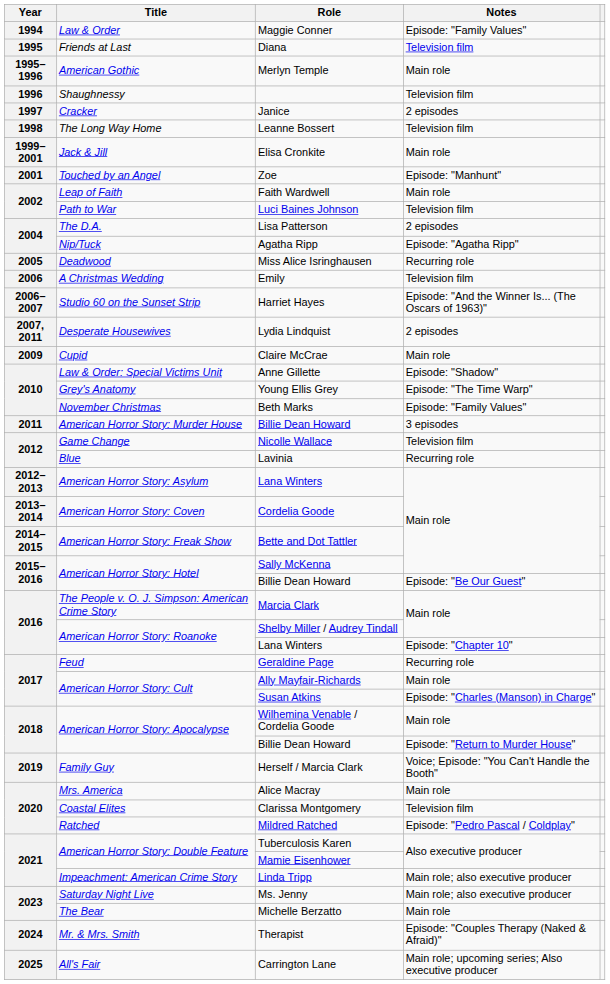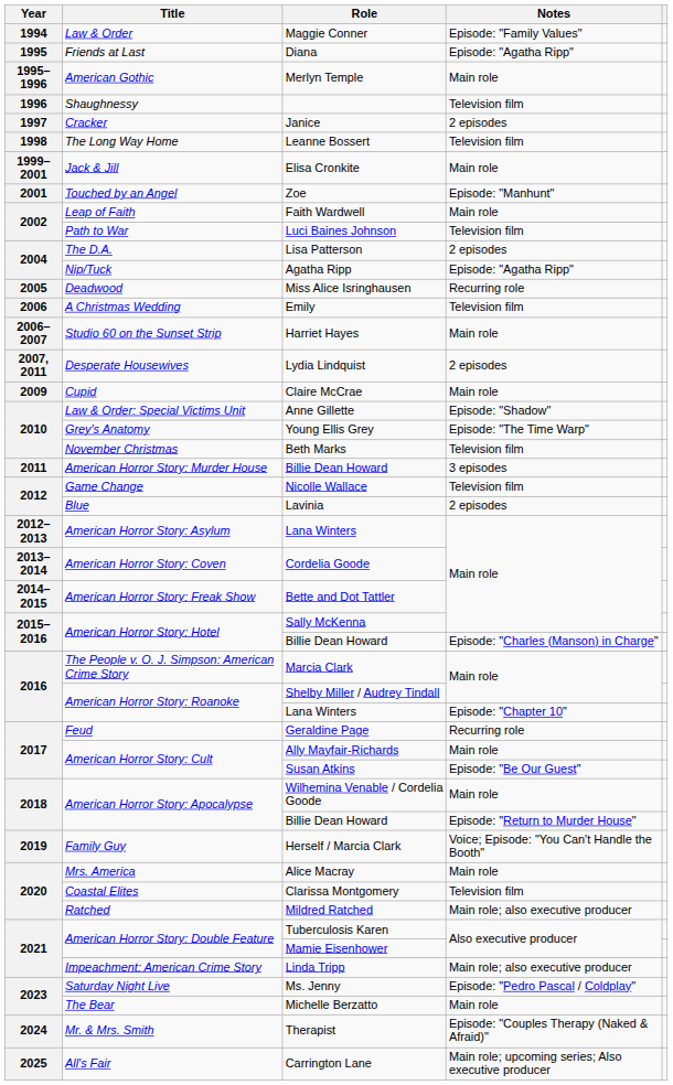 <table class="wikitable plainrowheaders sortable" style="margin-right: 0;">
 <tr>
 <th scope="col">Year</th>
 <th scope="col">Title</th>
 <th scope="col">Role</th>
 <th scope="col" class="unsortable">Notes</th>
 <th scope="col" class="unsortable"></th>
 </tr>
 <tr>
 <th scope="row">1994</th>
 <td><em><a href='#'>Law & Order</a></em></td>
 <td>Maggie Conner</td>
 <td>Episode: "Family Values"</td>
 <td></td>
 </tr>
 <tr>
 <th scope="row">1995</th>
 <td><em>Friends at Last</em></td>
 <td>Diana</td>
-<td><a href='#'>Television film</a></td>
+<td>Episode: "Agatha Ripp"</td>
 <td></td>
 </tr>
 <tr>
 <th scope="row">1995–1996</th>
 <td><em><a href='#'>American Gothic</a></em></td>
 <td>Merlyn Temple</td>
 <td>Main role</td>
 <td></td>
 </tr>
 <tr>
 <th scope="row">1996</th>
 <td><em>Shaughnessy</em></td>
 <td></td>
 <td>Television film</td>
 <td></td>
 </tr>
 <tr>
 <th scope="row">1997</th>
 <td><em><a href='#'>Cracker</a></em></td>
 <td>Janice</td>
 <td>2 episodes</td>
 <td></td>
 </tr>
 <tr>
 <th scope="row">1998</th>
 <td data-sort-value="Long Way Home, The"><em>The Long Way Home</em></td>
 <td>Leanne Bossert</td>
 <td>Television film</td>
 <td></td>
 </tr>
 <tr>
 <th scope="row">1999–2001</th>
 <td><em><a href='#'>Jack & Jill</a></em></td>
 <td>Elisa Cronkite</td>
 <td>Main role</td>
 <td></td>
 </tr>
 <tr>
 <th scope="row">2001</th>
 <td><em><a href='#'>Touched by an Angel</a></em></td>
 <td>Zoe</td>
 <td>Episode: "Manhunt"</td>
 <td></td>
 </tr>
 <tr>
 <th rowspan="2" scope="row">2002</th>
 <td><em><a href='#'>Leap of Faith</a></em></td>
 <td>Faith Wardwell</td>
 <td>Main role</td>
 <td></td>
 </tr>
 <tr>
 <td><em><a href='#'>Path to War</a></em></td>
 <td><a href='#'>Luci Baines Johnson</a></td>
 <td>Television film</td>
 <td></td>
 </tr>
 <tr>
 <th rowspan="2" scope="row">2004</th>
 <td data-sort-value="D.A., The"><em><a href='#'>The D.A.</a></em></td>
 <td>Lisa Patterson</td>
 <td>2 episodes</td>
 <td></td>
 </tr>
 <tr>
 <td><em><a href='#'>Nip/Tuck</a></em></td>
 <td>Agatha Ripp</td>
 <td>Episode: "Agatha Ripp"</td>
 <td></td>
 </tr>
 <tr>
 <th scope="row">2005</th>
 <td><em><a href='#'>Deadwood</a></em></td>
 <td>Miss Alice Isringhausen</td>
 <td>Recurring role</td>
 <td></td>
 </tr>
 <tr>
 <th scope="row">2006</th>
 <td data-sort-value="Christmas Wedding, A"><em><a href='#'>A Christmas Wedding</a></em></td>
 <td>Emily</td>
 <td>Television film</td>
 <td></td>
 </tr>
 <tr>
 <th scope="row">2006–2007</th>
 <td><em><a href='#'>Studio 60 on the Sunset Strip</a></em></td>
 <td>Harriet Hayes</td>
-<td>Episode: "And the Winner Is... (The Oscars of 1963)"</td>
+<td>Main role</td>
 <td></td>
 </tr>
 <tr>
 <th scope="row">2007, 2011</th>
 <td><em><a href='#'>Desperate Housewives</a></em></td>
 <td>Lydia Lindquist</td>
 <td>2 episodes</td>
 <td></td>
 </tr>
 <tr>
 <th scope="row">2009</th>
 <td><em><a href='#'>Cupid</a></em></td>
 <td>Claire McCrae</td>
 <td>Main role</td>
 <td></td>
 </tr>
 <tr>
 <th rowspan="3" scope="row">2010</th>
 <td><em><a href='#'>Law & Order: Special Victims Unit</a></em></td>
 <td>Anne Gillette</td>
 <td>Episode: "Shadow"</td>
 <td></td>
 </tr>
 <tr>
 <td><em><a href='#'>Grey's Anatomy</a></em></td>
 <td>Young Ellis Grey</td>
 <td>Episode: "The Time Warp"</td>
 <td></td>
 </tr>
 <tr>
 <td><em><a href='#'>November Christmas</a></em></td>
 <td>Beth Marks</td>
-<td>Episode: "Family Values"</td>
+<td>Television film</td>
 <td></td>
 </tr>
 <tr>
 <th scope="row">2011</th>
 <td><em><a href='#'>American Horror Story: Murder House</a></em></td>
 <td><a href='#'>Billie Dean Howard</a></td>
 <td>3 episodes</td>
 <td></td>
 </tr>
 <tr>
 <th rowspan="2" scope="row">2012</th>
 <td><em><a href='#'>Game Change</a></em></td>
 <td><a href='#'>Nicolle Wallace</a></td>
 <td>Television film</td>
 <td></td>
 </tr>
 <tr>
 <td><em><a href='#'>Blue</a></em></td>
 <td>Lavinia</td>
-<td>Recurring role</td>
+<td>2 episodes</td>
 <td></td>
 </tr>
 <tr>
 <th scope="row">2012–2013</th>
 <td><em><a href='#'>American Horror Story: Asylum</a></em></td>
 <td><a href='#'>Lana Winters</a></td>
 <td rowspan="4">Main role</td>
 <td></td>
 </tr>
 <tr>
 <th scope="row">2013–2014</th>
 <td><em><a href='#'>American Horror Story: Coven</a></em></td>
 <td><a href='#'>Cordelia Goode</a></td>
 <td></td>
 </tr>
 <tr>
 <th scope="row">2014–2015</th>
 <td><em><a href='#'>American Horror Story: Freak Show</a></em></td>
 <td><a href='#'>Bette and Dot Tattler</a></td>
 <td></td>
 </tr>
 <tr>
 <th scope="row" rowspan="2">2015–2016</th>
 <td rowspan="2"><em><a href='#'>American Horror Story: Hotel</a></em></td>
 <td><a href='#'>Sally McKenna</a></td>
 <td></td>
 </tr>
 <tr>
 <td>Billie Dean Howard</td>
-<td>Episode: "<a href='#'>Be Our Guest</a>"</td>
+<td>Episode: "<a href='#'>Charles (Manson) in Charge</a>"</td>
 <td></td>
 </tr>
 <tr>
 <th rowspan="3" scope="row">2016</th>
 <td data-sort-value="People v. O. J. Simpson: American Crime Story, The"><em><a href='#'>The People v. O. J. Simpson: American Crime Story</a></em></td>
 <td><a href='#'>Marcia Clark</a></td>
 <td rowspan="2">Main role</td>
 <td></td>
 </tr>
 <tr>
 <td rowspan="2"><em><a href='#'>American Horror Story: Roanoke</a></em></td>
 <td><a href='#'>Shelby Miller</a> / <a href='#'>Audrey Tindall</a></td>
 <td></td>
 </tr>
 <tr>
 <td>Lana Winters</td>
 <td>Episode: "<a href='#'>Chapter 10</a>"</td>
 <td></td>
 </tr>
 <tr>
 <th rowspan="3" scope="row">2017</th>
 <td><em><a href='#'>Feud</a></em></td>
 <td><a href='#'>Geraldine Page</a></td>
 <td>Recurring role</td>
 <td></td>
 </tr>
 <tr>
 <td rowspan="2"><em><a href='#'>American Horror Story: Cult</a></em></td>
 <td><a href='#'>Ally Mayfair-Richards</a></td>
 <td>Main role</td>
 <td></td>
 </tr>
 <tr>
 <td><a href='#'>Susan Atkins</a></td>
-<td>Episode: "<a href='#'>Charles (Manson) in Charge</a>"</td>
+<td>Episode: "<a href='#'>Be Our Guest</a>"</td>
 <td></td>
 </tr>
 <tr>
 <th scope="row" rowspan="2">2018</th>
 <td rowspan="2"><em><a href='#'>American Horror Story: Apocalypse</a></em></td>
 <td><a href='#'>Wilhemina Venable</a> / Cordelia Goode</td>
 <td>Main role</td>
 <td></td>
 </tr>
 <tr>
 <td>Billie Dean Howard</td>
 <td>Episode: "<a href='#'>Return to Murder House</a>"</td>
 <td></td>
 </tr>
 <tr>
 <th scope="row">2019</th>
 <td><em><a href='#'>Family Guy</a></em></td>
 <td>Herself / Marcia Clark</td>
 <td>Voice; Episode: "You Can't Handle the Booth"</td>
 <td></td>
 </tr>
 <tr>
 <th rowspan="3" scope="row">2020</th>
 <td><em><a href='#'>Mrs. America</a></em></td>
 <td>Alice Macray</td>
 <td>Main role</td>
 <td></td>
 </tr>
 <tr>
 <td><em><a href='#'>Coastal Elites</a></em></td>
 <td>Clarissa Montgomery</td>
 <td>Television film</td>
 <td></td>
 </tr>
 <tr>
 <td><em><a href='#'>Ratched</a></em></td>
 <td><a href='#'>Mildred Ratched</a></td>
-<td>Episode: "<a href='#'>Pedro Pascal</a> / <a href='#'>Coldplay</a>"</td>
+<td>Main role; also executive producer</td>
 <td></td>
 </tr>
 <tr>
 <th rowspan="3" scope="row">2021</th>
 <td rowspan="2"><em><a href='#'>American Horror Story: Double Feature</a></em></td>
 <td>Tuberculosis Karen</td>
 <td rowspan="2">Also executive producer</td>
 <td></td>
 </tr>
 <tr>
 <td><a href='#'>Mamie Eisenhower</a></td>
 <td></td>
 </tr>
 <tr>
 <td><em><a href='#'>Impeachment: American Crime Story</a></em></td>
 <td><a href='#'>Linda Tripp</a></td>
 <td>Main role; also executive producer</td>
 <td></td>
 </tr>
 <tr>
 <th rowspan="2" scope="row">2023</th>
 <td><em><a href='#'>Saturday Night Live</a></em></td>
 <td>Ms. Jenny</td>
-<td>Main role; also executive producer</td>
+<td>Episode: "<a href='#'>Pedro Pascal</a> / <a href='#'>Coldplay</a>"</td>
 <td></td>
 </tr>
 <tr>
 <td data-sort-value="Bear, The"><em><a href='#'>The Bear</a></em></td>
 <td>Michelle Berzatto</td>
 <td>Main role</td>
 <td></td>
 </tr>
 <tr>
 <th scope="row">2024</th>
 <td><em><a href='#'>Mr. & Mrs. Smith</a></em></td>
 <td>Therapist</td>
 <td>Episode: "Couples Therapy (Naked & Afraid)"</td>
 <td></td>
 </tr>
 <tr>
 <th scope="row">2025</th>
 <td><em><a href='#'>All's Fair</a></em></td>
 <td>Carrington Lane</td>
 <td>Main role; upcoming series; Also executive producer</td>
 <td></td>
 </tr>
 </table>
